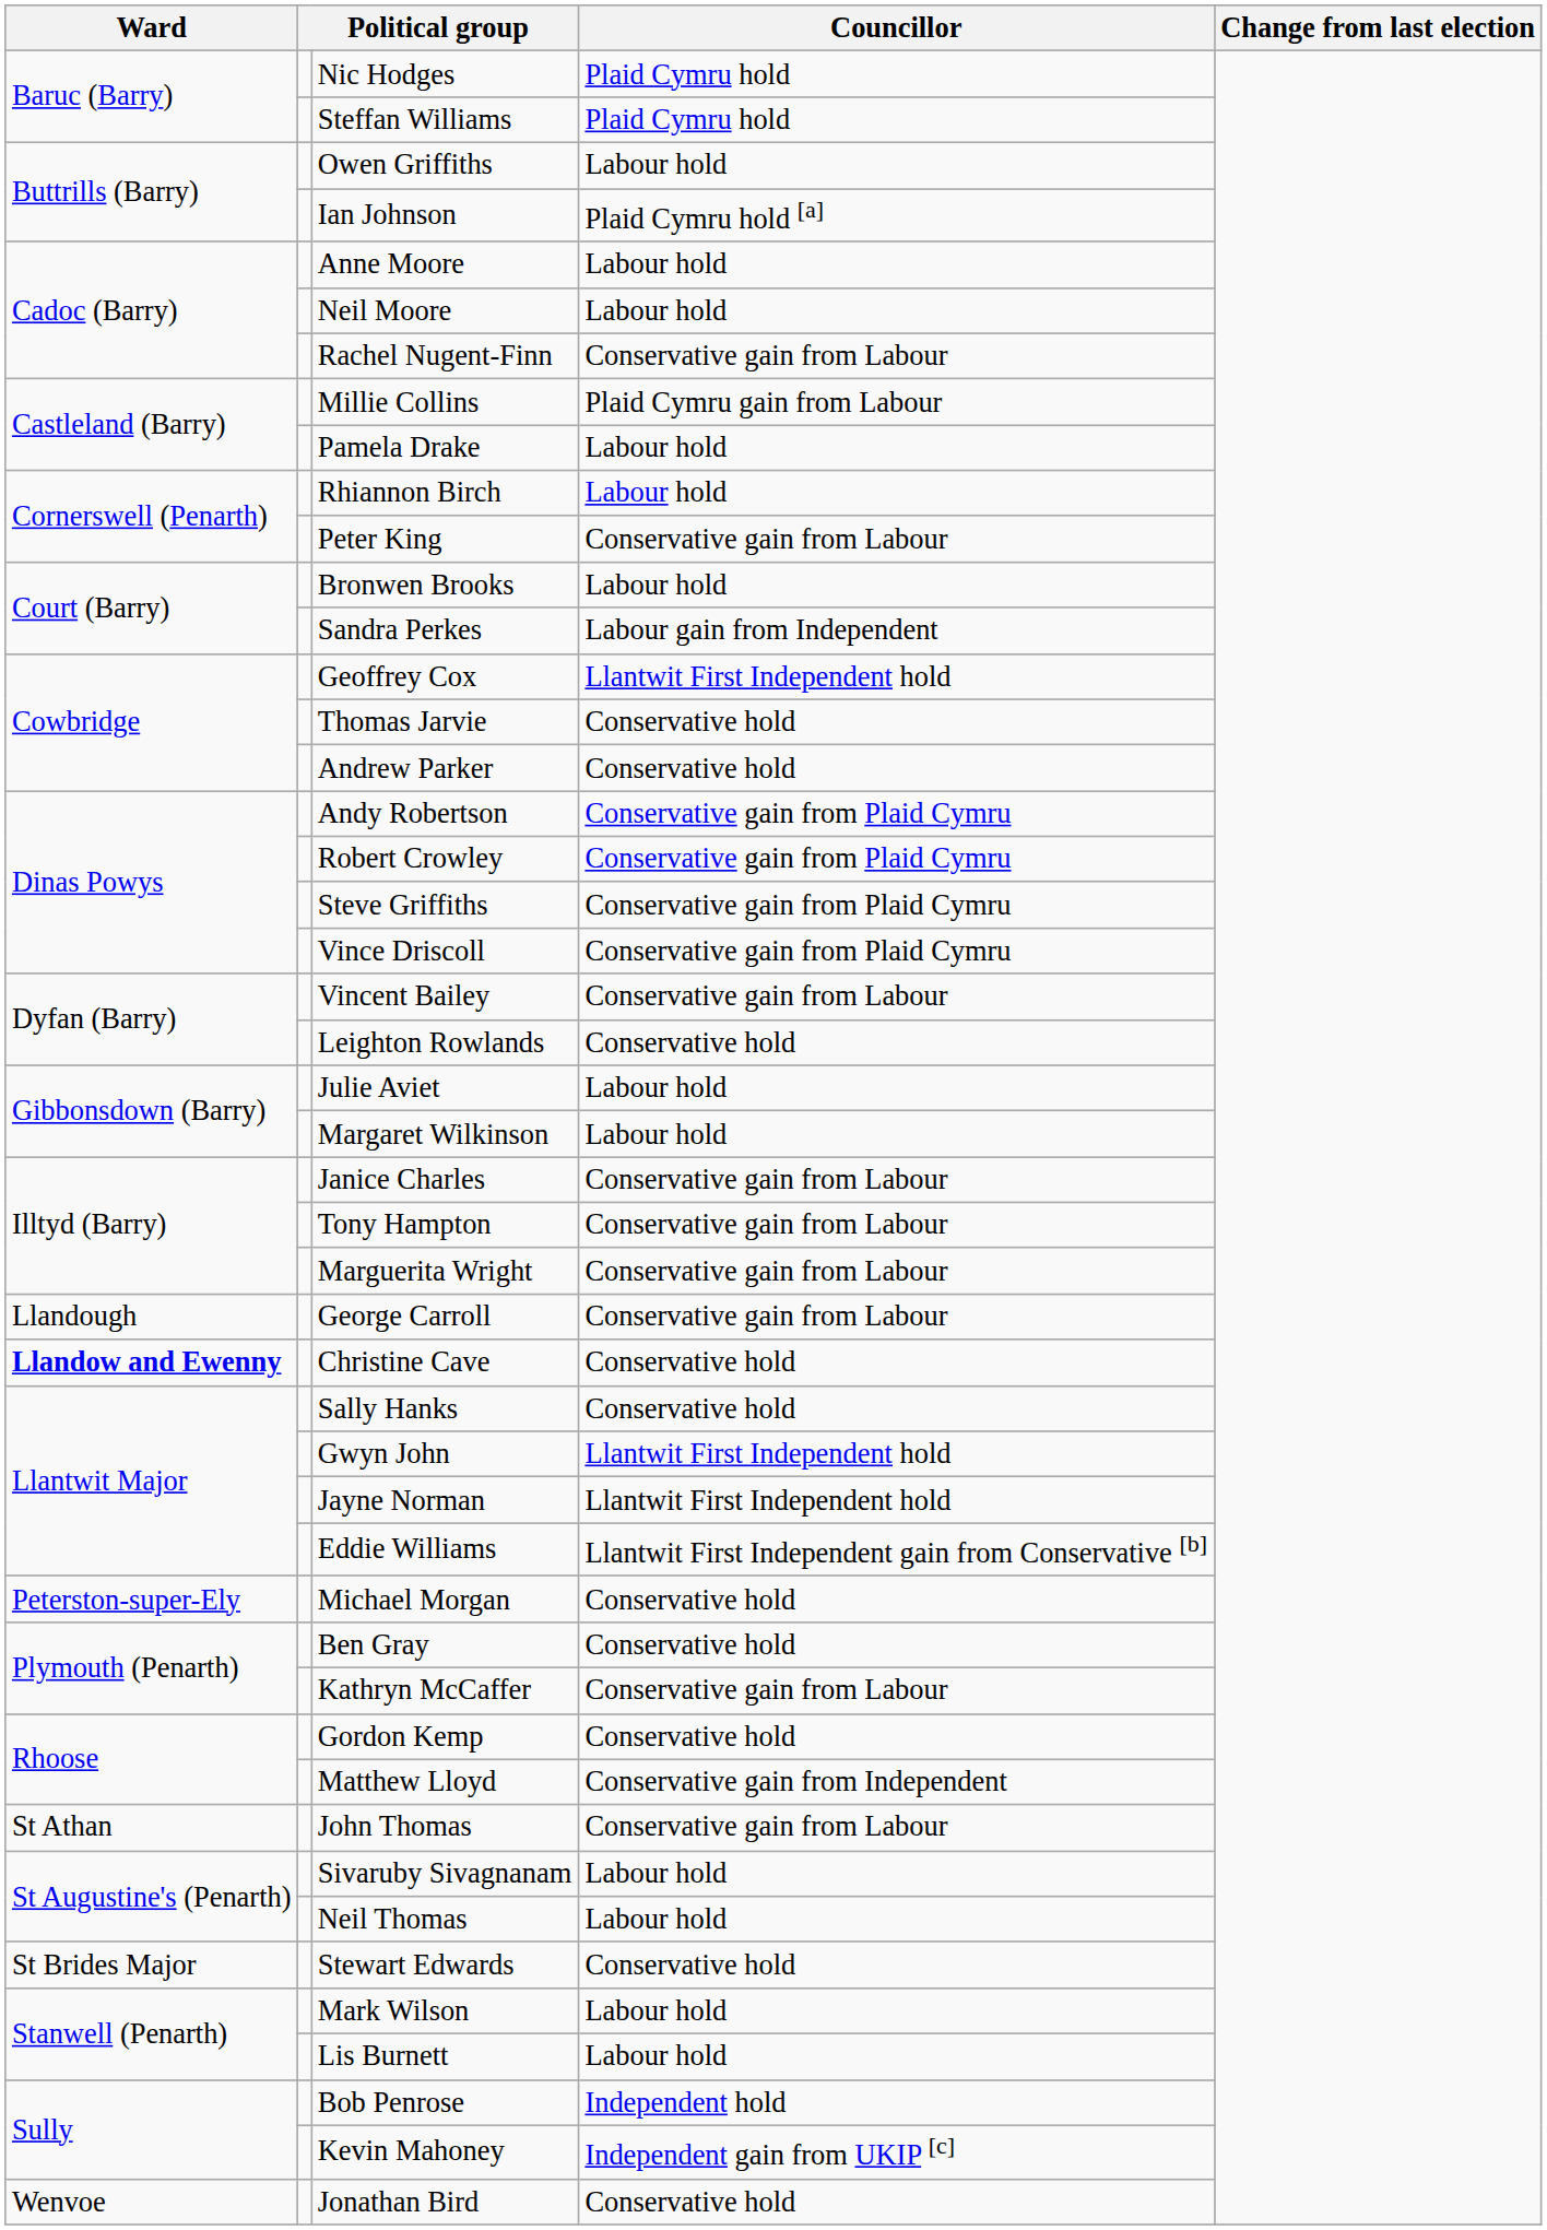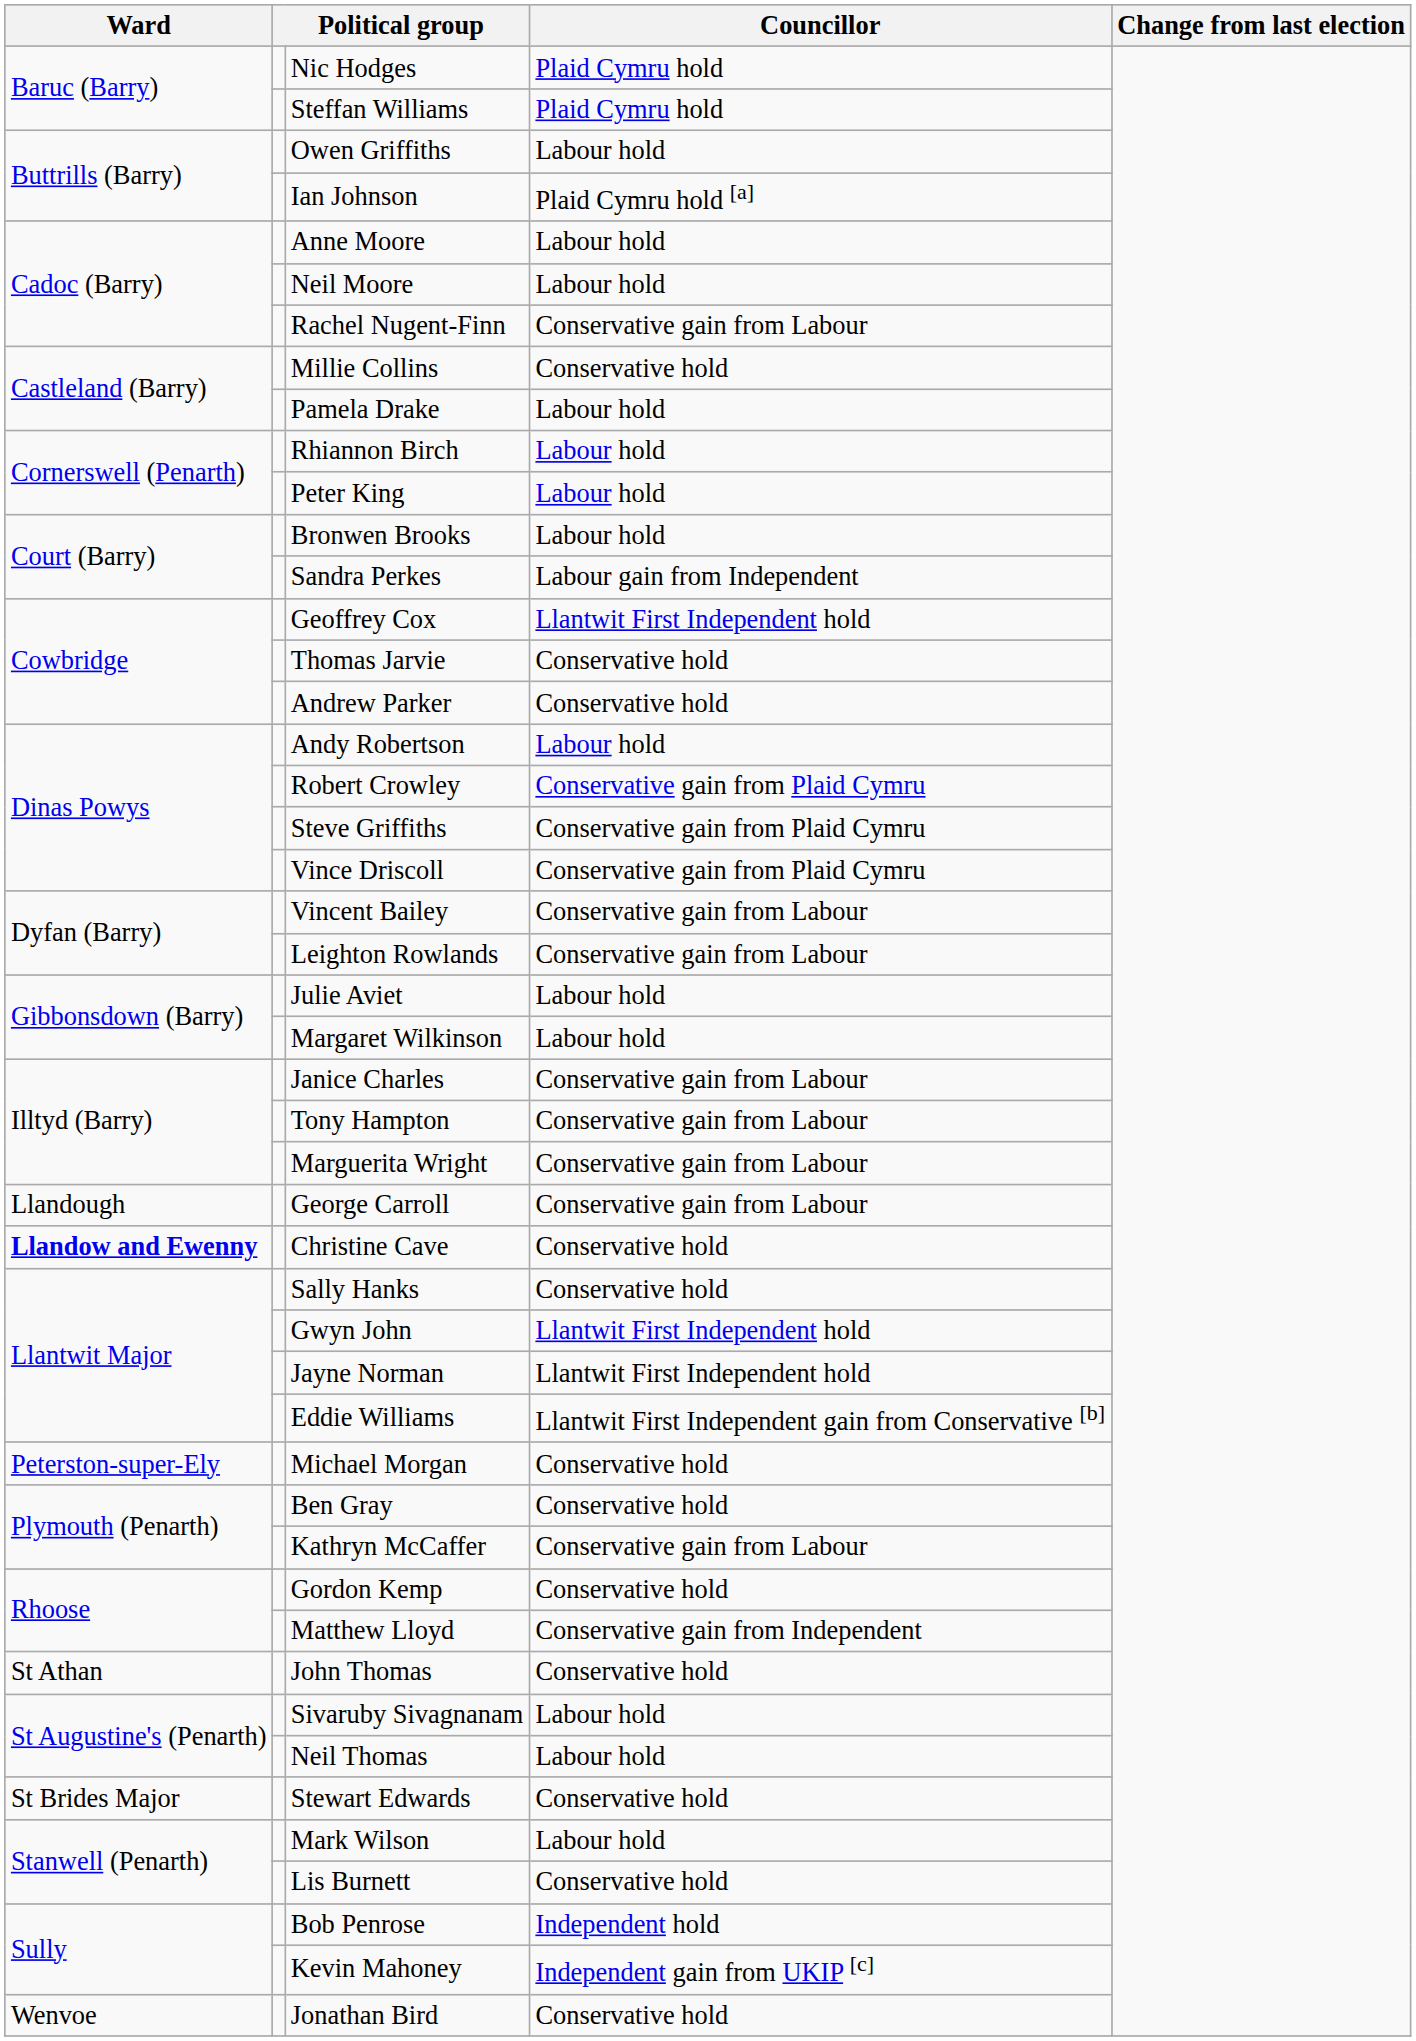 <table class="wikitable">
 <tr>
 <th>Ward</th>
 <th colspan="2">Political group</th>
 <th>Councillor</th>
 <th>Change from last election</th>
 </tr>
 <tr>
 <td rowspan="2"><a href='#'>Baruc</a> (<a href='#'>Barry</a>)</td>
 <td></td>
 <td>Nic Hodges</td>
 <td><a href='#'>Plaid Cymru</a> hold</td>
 </tr>
 <tr>
 <td></td>
 <td>Steffan Williams</td>
 <td><a href='#'>Plaid Cymru</a> hold</td>
 </tr>
 <tr>
 <td rowspan="2"><a href='#'>Buttrills</a> (Barry)</td>
 <td></td>
 <td>Owen Griffiths</td>
 <td>Labour hold</td>
 </tr>
 <tr>
 <td></td>
 <td>Ian Johnson</td>
 <td>Plaid Cymru hold <sup>[a]</sup></td>
 </tr>
 <tr>
 <td rowspan="3"><a href='#'>Cadoc</a> (Barry)</td>
 <td></td>
 <td>Anne Moore</td>
 <td>Labour hold</td>
 </tr>
 <tr>
 <td></td>
 <td>Neil Moore</td>
 <td>Labour hold</td>
 </tr>
 <tr>
 <td></td>
 <td>Rachel Nugent-Finn</td>
 <td>Conservative gain from Labour</td>
 </tr>
 <tr>
 <td rowspan="2"><a href='#'>Castleland</a> (Barry)</td>
 <td></td>
 <td>Millie Collins</td>
-<td>Plaid Cymru gain from Labour</td>
+<td>Conservative hold</td>
 </tr>
 <tr>
 <td></td>
 <td>Pamela Drake</td>
 <td>Labour hold</td>
 </tr>
 <tr>
 <td rowspan="2"><a href='#'>Cornerswell</a> (<a href='#'>Penarth</a>)</td>
 <td></td>
 <td>Rhiannon Birch</td>
 <td><a href='#'>Labour</a> hold</td>
 </tr>
 <tr>
 <td></td>
 <td>Peter King</td>
-<td>Conservative gain from Labour</td>
+<td><a href='#'>Labour</a> hold</td>
 </tr>
 <tr>
 <td rowspan="2"><a href='#'>Court</a> (Barry)</td>
 <td></td>
 <td>Bronwen Brooks</td>
 <td>Labour hold</td>
 </tr>
 <tr>
 <td></td>
 <td>Sandra Perkes</td>
 <td>Labour gain from Independent</td>
 </tr>
 <tr>
 <td rowspan="3"><a href='#'>Cowbridge</a></td>
 <td></td>
 <td>Geoffrey Cox</td>
 <td><a href='#'>Llantwit First Independent</a> hold</td>
 </tr>
 <tr>
 <td></td>
 <td>Thomas Jarvie</td>
 <td>Conservative hold</td>
 </tr>
 <tr>
 <td></td>
 <td>Andrew Parker</td>
 <td>Conservative hold</td>
 </tr>
 <tr>
 <td rowspan="4"><a href='#'>Dinas Powys</a></td>
 <td></td>
 <td>Andy Robertson</td>
-<td><a href='#'>Conservative</a> gain from <a href='#'>Plaid Cymru</a></td>
+<td><a href='#'>Labour</a> hold</td>
 </tr>
 <tr>
 <td></td>
 <td>Robert Crowley</td>
 <td><a href='#'>Conservative</a> gain from <a href='#'>Plaid Cymru</a></td>
 </tr>
 <tr>
 <td></td>
 <td>Steve Griffiths</td>
 <td>Conservative gain from Plaid Cymru</td>
 </tr>
 <tr>
 <td></td>
 <td>Vince Driscoll</td>
 <td>Conservative gain from Plaid Cymru</td>
 </tr>
 <tr>
 <td rowspan="2">Dyfan (Barry)</td>
 <td></td>
 <td>Vincent Bailey</td>
 <td>Conservative gain from Labour</td>
 </tr>
 <tr>
 <td></td>
 <td>Leighton Rowlands</td>
-<td>Conservative hold</td>
+<td>Conservative gain from Labour</td>
 </tr>
 <tr>
 <td rowspan="2"><a href='#'>Gibbonsdown</a> (Barry)</td>
 <td></td>
 <td>Julie Aviet</td>
 <td>Labour hold</td>
 </tr>
 <tr>
 <td></td>
 <td>Margaret Wilkinson</td>
 <td>Labour hold</td>
 </tr>
 <tr>
 <td rowspan="3">Illtyd (Barry)</td>
 <td></td>
 <td>Janice Charles</td>
 <td>Conservative gain from Labour</td>
 </tr>
 <tr>
 <td></td>
 <td>Tony Hampton</td>
 <td>Conservative gain from Labour</td>
 </tr>
 <tr>
 <td></td>
 <td>Marguerita Wright</td>
 <td>Conservative gain from Labour</td>
 </tr>
 <tr>
 <td>Llandough</td>
 <td></td>
 <td>George Carroll</td>
 <td>Conservative gain from Labour</td>
 </tr>
 <tr>
 <td><strong><a href='#'>Llandow and Ewenny</a></strong></td>
 <td></td>
 <td>Christine Cave</td>
 <td>Conservative hold</td>
 </tr>
 <tr>
 <td rowspan="4"><a href='#'>Llantwit Major</a></td>
 <td></td>
 <td>Sally Hanks</td>
 <td>Conservative hold</td>
 </tr>
 <tr>
 <td></td>
 <td>Gwyn John</td>
 <td><a href='#'>Llantwit First Independent</a> hold</td>
 </tr>
 <tr>
 <td></td>
 <td>Jayne Norman</td>
 <td>Llantwit First Independent hold</td>
 </tr>
 <tr>
 <td></td>
 <td>Eddie Williams</td>
 <td>Llantwit First Independent gain from Conservative <sup>[b]</sup></td>
 </tr>
 <tr>
 <td><a href='#'>Peterston-super-Ely</a></td>
 <td></td>
 <td>Michael Morgan</td>
 <td>Conservative hold</td>
 </tr>
 <tr>
 <td rowspan="2"><a href='#'>Plymouth</a> (Penarth)</td>
 <td></td>
 <td>Ben Gray</td>
 <td>Conservative hold</td>
 </tr>
 <tr>
 <td></td>
 <td>Kathryn McCaffer</td>
 <td>Conservative gain from Labour</td>
 </tr>
 <tr>
 <td rowspan="2"><a href='#'>Rhoose</a></td>
 <td></td>
 <td>Gordon Kemp</td>
 <td>Conservative hold</td>
 </tr>
 <tr>
 <td></td>
 <td>Matthew Lloyd</td>
 <td>Conservative gain from Independent</td>
 </tr>
 <tr>
 <td>St Athan</td>
 <td></td>
 <td>John Thomas</td>
-<td>Conservative gain from Labour</td>
+<td>Conservative hold</td>
 </tr>
 <tr>
 <td rowspan="2"><a href='#'>St Augustine's</a> (Penarth)</td>
 <td></td>
 <td>Sivaruby Sivagnanam</td>
 <td>Labour hold</td>
 </tr>
 <tr>
 <td></td>
 <td>Neil Thomas</td>
 <td>Labour hold</td>
 </tr>
 <tr>
 <td>St Brides Major</td>
 <td></td>
 <td>Stewart Edwards</td>
 <td>Conservative hold</td>
 </tr>
 <tr>
 <td rowspan="2"><a href='#'>Stanwell</a> (Penarth)</td>
 <td></td>
 <td>Mark Wilson</td>
 <td>Labour hold</td>
 </tr>
 <tr>
 <td></td>
 <td>Lis Burnett</td>
-<td>Labour hold</td>
+<td>Conservative hold</td>
 </tr>
 <tr>
 <td rowspan="2"><a href='#'>Sully</a></td>
 <td></td>
 <td>Bob Penrose</td>
 <td><a href='#'>Independent</a> hold</td>
 </tr>
 <tr>
 <td></td>
 <td>Kevin Mahoney</td>
 <td><a href='#'>Independent</a> gain from <a href='#'>UKIP</a> <sup>[c]</sup></td>
 </tr>
 <tr>
 <td>Wenvoe</td>
 <td></td>
 <td>Jonathan Bird</td>
 <td>Conservative hold</td>
 </tr>
 </table>
